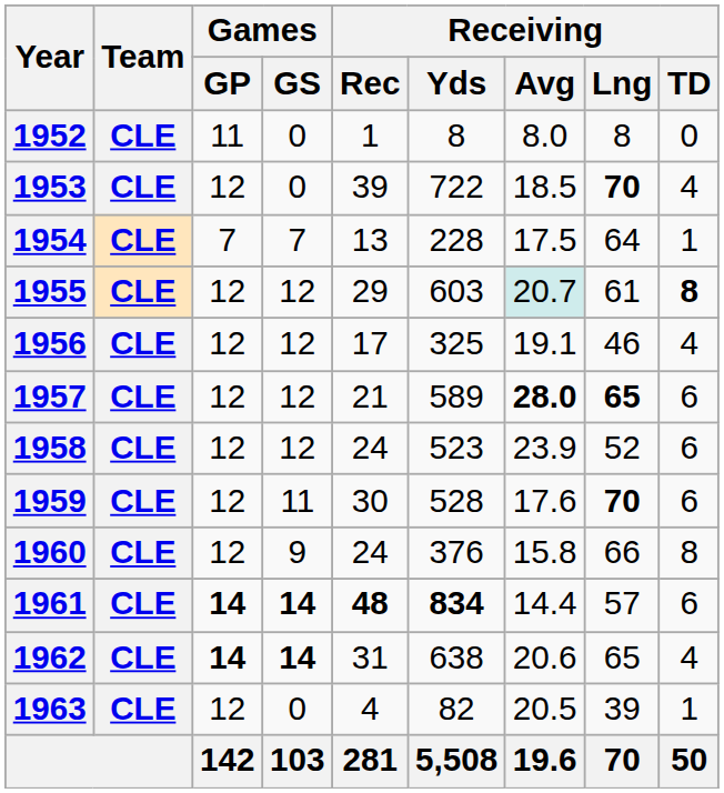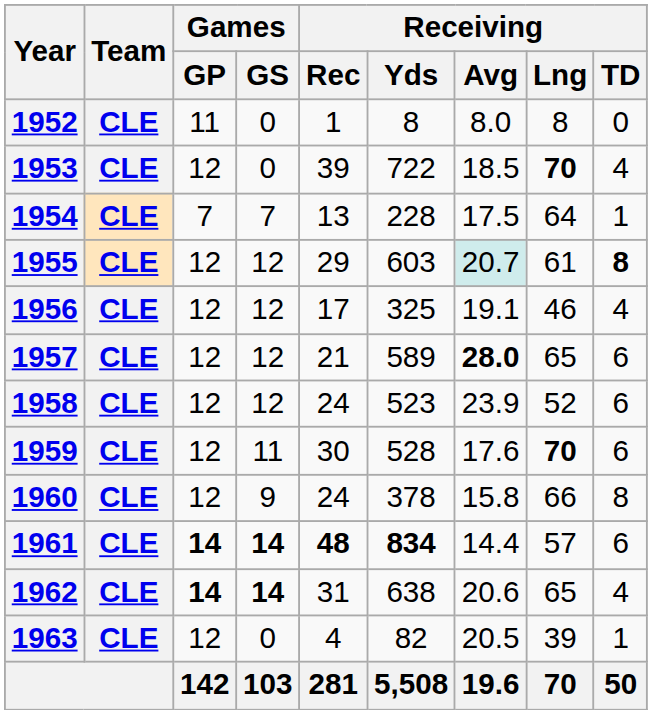 <table class="wikitable" style="text-align:center;">
 <tr>
 <th rowspan="2">Year</th>
 <th rowspan="2">Team</th>
 <th colspan="2">Games</th>
 <th colspan="5">Receiving</th>
 </tr>
 <tr>
 <th>GP</th>
 <th>GS</th>
 <th>Rec</th>
 <th>Yds</th>
 <th>Avg</th>
 <th>Lng</th>
 <th>TD</th>
 </tr>
 <tr>
 <th><a href='#'>1952</a></th>
 <th><a href='#'>CLE</a></th>
 <td>11</td>
 <td>0</td>
 <td>1</td>
 <td>8</td>
 <td>8.0</td>
 <td>8</td>
 <td>0</td>
 </tr>
 <tr>
 <th><a href='#'>1953</a></th>
 <th><a href='#'>CLE</a></th>
 <td>12</td>
 <td>0</td>
 <td>39</td>
 <td>722</td>
 <td>18.5</td>
 <td><strong>70</strong></td>
 <td>4</td>
 </tr>
 <tr>
 <th><a href='#'>1954</a></th>
 <th style="background:#ffe6bd;"><a href='#'>CLE</a></th>
 <td>7</td>
 <td>7</td>
 <td>13</td>
 <td>228</td>
 <td>17.5</td>
 <td>64</td>
 <td>1</td>
 </tr>
 <tr>
 <th><a href='#'>1955</a></th>
 <th style="background:#ffe6bd;"><a href='#'>CLE</a></th>
 <td>12</td>
 <td>12</td>
 <td>29</td>
 <td>603</td>
 <td style="background:#cfecec;">20.7</td>
 <td>61</td>
 <td><strong>8</strong></td>
 </tr>
 <tr>
 <th><a href='#'>1956</a></th>
 <th><a href='#'>CLE</a></th>
 <td>12</td>
 <td>12</td>
 <td>17</td>
 <td>325</td>
 <td>19.1</td>
 <td>46</td>
 <td>4</td>
 </tr>
 <tr>
 <th><a href='#'>1957</a></th>
 <th><a href='#'>CLE</a></th>
 <td>12</td>
 <td>12</td>
 <td>21</td>
 <td>589</td>
 <td><strong>28.0</strong></td>
-<td><strong>65</strong></td>
+<td>65</td>
 <td>6</td>
 </tr>
 <tr>
 <th><a href='#'>1958</a></th>
 <th><a href='#'>CLE</a></th>
 <td>12</td>
 <td>12</td>
 <td>24</td>
 <td>523</td>
 <td>23.9</td>
 <td>52</td>
 <td>6</td>
 </tr>
 <tr>
 <th><a href='#'>1959</a></th>
 <th><a href='#'>CLE</a></th>
 <td>12</td>
 <td>11</td>
 <td>30</td>
 <td>528</td>
 <td>17.6</td>
 <td><strong>70</strong></td>
 <td>6</td>
 </tr>
 <tr>
 <th><a href='#'>1960</a></th>
 <th><a href='#'>CLE</a></th>
 <td>12</td>
 <td>9</td>
 <td>24</td>
-<td>376</td>
+<td>378</td>
 <td>15.8</td>
 <td>66</td>
 <td>8</td>
 </tr>
 <tr>
 <th><a href='#'>1961</a></th>
 <th><a href='#'>CLE</a></th>
 <td><strong>14</strong></td>
 <td><strong>14</strong></td>
 <td><strong>48</strong></td>
 <td><strong>834</strong></td>
 <td>14.4</td>
 <td>57</td>
 <td>6</td>
 </tr>
 <tr>
 <th><a href='#'>1962</a></th>
 <th><a href='#'>CLE</a></th>
 <td><strong>14</strong></td>
 <td><strong>14</strong></td>
 <td>31</td>
 <td>638</td>
 <td>20.6</td>
 <td>65</td>
 <td>4</td>
 </tr>
 <tr>
 <th><a href='#'>1963</a></th>
 <th><a href='#'>CLE</a></th>
 <td>12</td>
 <td>0</td>
 <td>4</td>
 <td>82</td>
 <td>20.5</td>
 <td>39</td>
 <td>1</td>
 </tr>
 <tr>
 <th colspan="2"></th>
 <th>142</th>
 <th>103</th>
 <th>281</th>
 <th>5,508</th>
 <th>19.6</th>
 <th>70</th>
 <th>50</th>
 </tr>
 </table>
